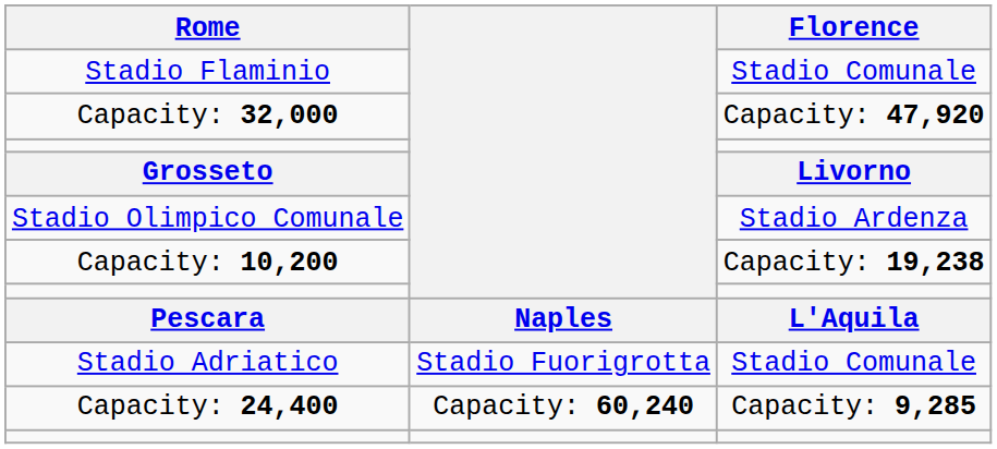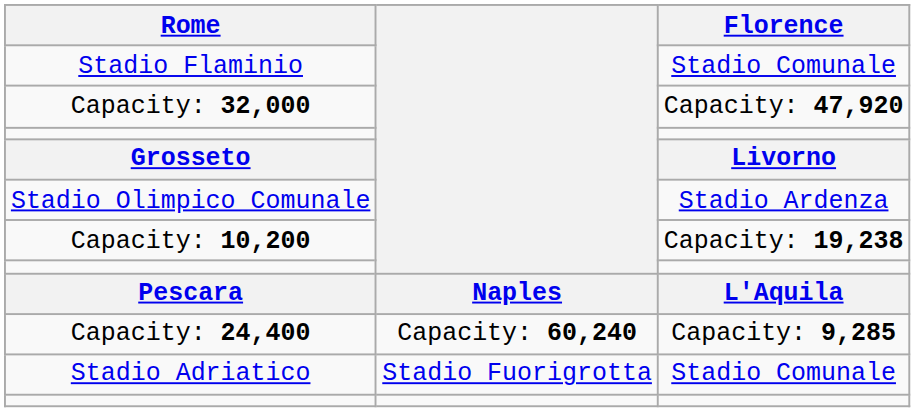 <table class="wikitable" style="text-align:center">
 <tr>
 <th><a href='#'>Rome</a></th>
 <th rowspan=8></th>
 <th><a href='#'>Florence</a></th>
 </tr>
 <tr>
 <td><a href='#'>Stadio Flaminio</a></td>
 <td><a href='#'>Stadio Comunale</a></td>
 </tr>
 <tr>
 <td>Capacity: <strong>32,000</strong></td>
 <td>Capacity: <strong>47,920</strong></td>
 </tr>
 <tr>
 <td></td>
 <td></td>
 </tr>
 <tr>
 <th><a href='#'>Grosseto</a></th>
 <th><a href='#'>Livorno</a></th>
 </tr>
 <tr>
 <td><a href='#'>Stadio Olimpico Comunale</a></td>
 <td><a href='#'>Stadio Ardenza</a></td>
 </tr>
 <tr>
 <td>Capacity: <strong>10,200</strong></td>
 <td>Capacity: <strong>19,238</strong></td>
 </tr>
 <tr>
 <td></td>
 <td></td>
 </tr>
 <tr>
 <th><a href='#'>Pescara</a></th>
 <th><a href='#'>Naples</a></th>
 <th><a href='#'>L'Aquila</a></th>
 </tr>
 <tr>
+<td>Capacity: <strong>24,400</strong></td>
+<td>Capacity: <strong>60,240</strong></td>
+<td>Capacity: <strong>9,285</strong></td>
+</tr>
+<tr>
 <td><a href='#'>Stadio Adriatico</a></td>
 <td><a href='#'>Stadio Fuorigrotta</a></td>
 <td><a href='#'>Stadio Comunale</a></td>
-</tr>
-<tr>
-<td>Capacity: <strong>24,400</strong></td>
-<td>Capacity: <strong>60,240</strong></td>
-<td>Capacity: <strong>9,285</strong></td>
 </tr>
 <tr>
 <td></td>
 <td></td>
 <td></td>
 </tr>
 </table>
